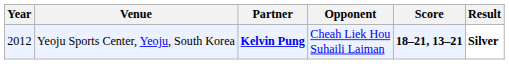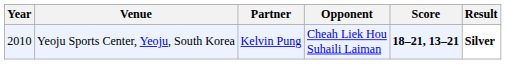 <table class="sortable wikitable" style="font-size: 90%;">
 <tr>
 <th>Year</th>
 <th>Venue</th>
 <th>Partner</th>
 <th>Opponent</th>
 <th>Score</th>
 <th>Result</th>
 </tr>
 <tr style="background:#ECF2FF">
-<td align="center">2012</td>
+<td align="center">2010</td>
 <td align="left">Yeoju Sports Center, <a href='#'>Yeoju</a>, South Korea</td>
-<td align="left"><strong> <a href='#'>Kelvin Pung</a></strong></td>
+<td align="left"> <a href='#'>Kelvin Pung</a></td>
 <td align="left"> <a href='#'>Cheah Liek Hou</a><br> <a href='#'>Suhaili Laiman</a></td>
 <td align="left"><strong>18–21, 13–21</strong></td>
 <td style="text-align:left; background:white"> <strong>Silver</strong></td>
 </tr>
 </table>
